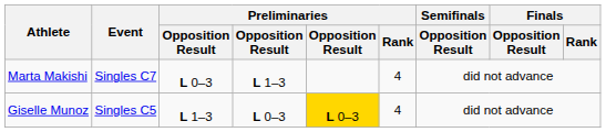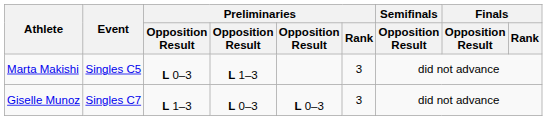 <table class=wikitable style="font-size:90%">
 <tr>
 <th rowspan="2">Athlete</th>
 <th rowspan="2">Event</th>
 <th colspan="4">Preliminaries</th>
 <th>Semifinals</th>
 <th colspan="2">Finals</th>
 </tr>
 <tr>
 <th>Opposition<br>Result</th>
 <th>Opposition<br>Result</th>
 <th>Opposition<br>Result</th>
 <th>Rank</th>
 <th>Opposition<br>Result</th>
 <th>Opposition<br>Result</th>
 <th>Rank</th>
 </tr>
 <tr align=center>
 <td align=left><a href='#'>Marta Makishi</a></td>
-<td align=left><a href='#'>Singles C7</a></td>
+<td align=left><a href='#'>Singles C5</a></td>
 <td> <br> <strong>L</strong> 0–3</td>
 <td> <br> <strong>L</strong> 1–3</td>
 <td></td>
-<td>4</td>
+<td>3</td>
 <td colspan="3">did not advance</td>
 </tr>
 <tr align=center>
 <td align=left><a href='#'>Giselle Munoz</a></td>
-<td align=left><a href='#'>Singles C5</a></td>
+<td align=left><a href='#'>Singles C7</a></td>
 <td> <br> <strong>L</strong> 1–3</td>
 <td> <br> <strong>L</strong> 0–3</td>
-<td style="background: gold;"> <br> <strong>L</strong> 0–3</td>
-<td>4</td>
+<td> <br> <strong>L</strong> 0–3</td>
+<td>3</td>
 <td colspan="3">did not advance</td>
 </tr>
 </table>
